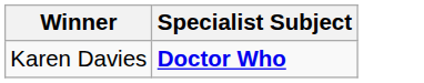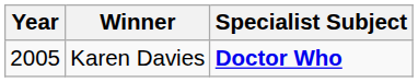 <table class="wikitable">
 <tr>
+<th>Year</th>
 <th>Winner</th>
 <th>Specialist Subject</th>
 </tr>
 <tr>
+<td>2005</td>
 <td>Karen Davies</td>
 <td><strong><a href='#'>Doctor Who</a></strong></td>
 </tr>
 </table>
